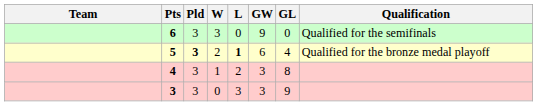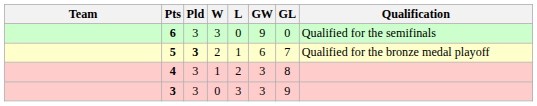 <table class="wikitable" style="text-align:center">
 <tr>
 <th width=200>Team</th>
 <th width=20>Pts</th>
 <th width=20>Pld</th>
 <th width=20>W</th>
 <th width=20>L</th>
 <th width=20>GW</th>
 <th width=20>GL</th>
 <th width=300>Qualification</th>
 </tr>
 <tr bgcolor="#ccffcc">
 <td style="text-align:left;"></td>
 <td><strong>6</strong></td>
 <td>3</td>
 <td>3</td>
 <td>0</td>
 <td>9</td>
 <td>0</td>
 <td style="text-align:left;">Qualified for the semifinals</td>
 </tr>
 <tr bgcolor="#ffffcc">
 <td style="text-align:left;"></td>
 <td><strong>5</strong></td>
 <td><strong>3</strong></td>
 <td>2</td>
-<td><strong>1</strong></td>
+<td>1</td>
 <td>6</td>
-<td>4</td>
+<td>7</td>
 <td style="text-align:left;">Qualified for the bronze medal playoff</td>
 </tr>
 <tr bgcolor="#ffcccc">
 <td style="text-align:left;"></td>
 <td><strong>4</strong></td>
 <td>3</td>
 <td>1</td>
 <td>2</td>
 <td>3</td>
 <td>8</td>
 <td></td>
 </tr>
 <tr bgcolor="#ffcccc">
 <td style="text-align:left;"></td>
 <td><strong>3</strong></td>
 <td>3</td>
 <td>0</td>
 <td>3</td>
 <td>3</td>
 <td>9</td>
 <td></td>
 </tr>
 </table>
